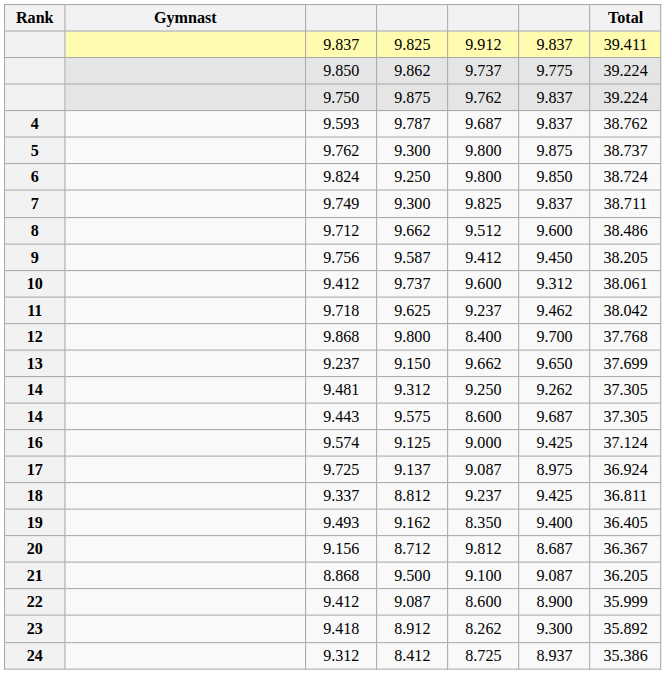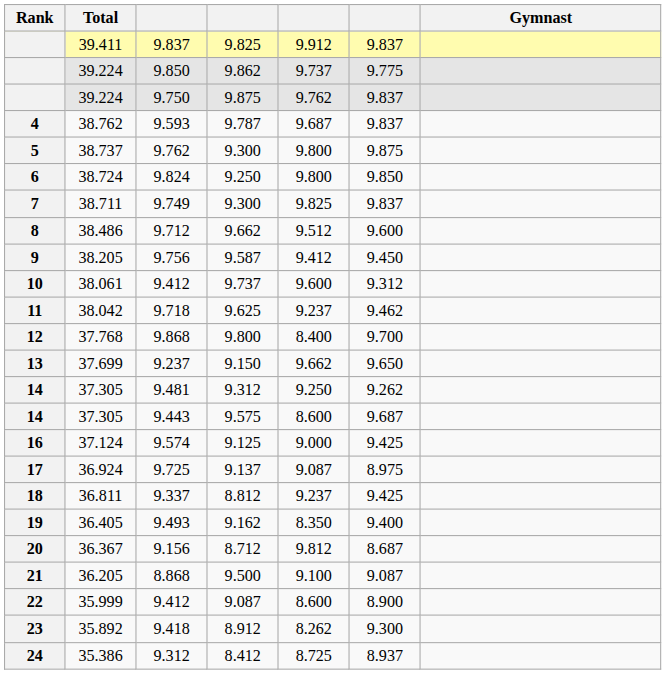 <table class="wikitable sortable" style="text-align:center; font-size:95%">
 <tr>
 <th scope="col" style="width:50px;">Rank</th>
-<th scope="col" style="width:220px;">Gymnast</th>
+<th scope="col" style="width:60px;">Total</th>
 <th scope="col" style="width:60px;"></th>
 <th scope="col" style="width:60px;"></th>
 <th scope="col" style="width:60px;"></th>
 <th scope="col" style="width:60px;"></th>
-<th scope="col" style="width:60px;">Total</th>
+<th scope="col" style="width:220px;">Gymnast</th>
 </tr>
 <tr style="background:#fffcaf;">
 <th scope=row style="text-align:center"></th>
-<td align=left></td>
+<td>39.411</td>
 <td>9.837</td>
 <td>9.825</td>
 <td>9.912</td>
 <td>9.837</td>
-<td>39.411</td>
+<td align=left></td>
 </tr>
 <tr style="background:#e5e5e5;">
 <th scope=row style="text-align:center"></th>
-<td align=left></td>
+<td>39.224</td>
 <td>9.850</td>
 <td>9.862</td>
 <td>9.737</td>
 <td>9.775</td>
-<td>39.224</td>
+<td align=left></td>
 </tr>
 <tr style="background:#e5e5e5;">
 <th scope=row style="text-align:center"></th>
-<td align=left></td>
+<td>39.224</td>
 <td>9.750</td>
 <td>9.875</td>
 <td>9.762</td>
 <td>9.837</td>
-<td>39.224</td>
+<td align=left></td>
 </tr>
 <tr>
 <th scope=row style="text-align:center">4</th>
-<td align=left></td>
+<td>38.762</td>
 <td>9.593</td>
 <td>9.787</td>
 <td>9.687</td>
 <td>9.837</td>
-<td>38.762</td>
+<td align=left></td>
 </tr>
 <tr>
 <th scope=row style="text-align:center">5</th>
-<td align=left></td>
+<td>38.737</td>
 <td>9.762</td>
 <td>9.300</td>
 <td>9.800</td>
 <td>9.875</td>
-<td>38.737</td>
+<td align=left></td>
 </tr>
 <tr>
 <th scope=row style="text-align:center">6</th>
-<td align=left></td>
+<td>38.724</td>
 <td>9.824</td>
 <td>9.250</td>
 <td>9.800</td>
 <td>9.850</td>
-<td>38.724</td>
+<td align=left></td>
 </tr>
 <tr>
 <th scope=row style="text-align:center">7</th>
-<td align=left></td>
+<td>38.711</td>
 <td>9.749</td>
 <td>9.300</td>
 <td>9.825</td>
 <td>9.837</td>
-<td>38.711</td>
+<td align=left></td>
 </tr>
 <tr>
 <th scope=row style="text-align:center">8</th>
-<td align=left></td>
+<td>38.486</td>
 <td>9.712</td>
 <td>9.662</td>
 <td>9.512</td>
 <td>9.600</td>
-<td>38.486</td>
+<td align=left></td>
 </tr>
 <tr>
 <th scope=row style="text-align:center">9</th>
-<td align=left></td>
+<td>38.205</td>
 <td>9.756</td>
 <td>9.587</td>
 <td>9.412</td>
 <td>9.450</td>
-<td>38.205</td>
+<td align=left></td>
 </tr>
 <tr>
 <th scope=row style="text-align:center">10</th>
-<td align=left></td>
+<td>38.061</td>
 <td>9.412</td>
 <td>9.737</td>
 <td>9.600</td>
 <td>9.312</td>
-<td>38.061</td>
+<td align=left></td>
 </tr>
 <tr>
 <th scope=row style="text-align:center">11</th>
-<td align=left></td>
+<td>38.042</td>
 <td>9.718</td>
 <td>9.625</td>
 <td>9.237</td>
 <td>9.462</td>
-<td>38.042</td>
+<td align=left></td>
 </tr>
 <tr>
 <th scope=row style="text-align:center">12</th>
-<td align=left></td>
+<td>37.768</td>
 <td>9.868</td>
 <td>9.800</td>
 <td>8.400</td>
 <td>9.700</td>
-<td>37.768</td>
+<td align=left></td>
 </tr>
 <tr>
 <th scope=row style="text-align:center">13</th>
-<td align=left></td>
+<td>37.699</td>
 <td>9.237</td>
 <td>9.150</td>
 <td>9.662</td>
 <td>9.650</td>
-<td>37.699</td>
+<td align=left></td>
 </tr>
 <tr>
 <th scope=row style="text-align:center">14</th>
-<td align=left></td>
+<td>37.305</td>
 <td>9.481</td>
 <td>9.312</td>
 <td>9.250</td>
 <td>9.262</td>
-<td>37.305</td>
+<td align=left></td>
 </tr>
 <tr>
 <th scope=row style="text-align:center">14</th>
-<td align=left></td>
+<td>37.305</td>
 <td>9.443</td>
 <td>9.575</td>
 <td>8.600</td>
 <td>9.687</td>
-<td>37.305</td>
+<td align=left></td>
 </tr>
 <tr>
 <th scope=row style="text-align:center">16</th>
-<td align=left></td>
+<td>37.124</td>
 <td>9.574</td>
 <td>9.125</td>
 <td>9.000</td>
 <td>9.425</td>
-<td>37.124</td>
+<td align=left></td>
 </tr>
 <tr>
 <th scope=row style="text-align:center">17</th>
-<td align=left></td>
+<td>36.924</td>
 <td>9.725</td>
 <td>9.137</td>
 <td>9.087</td>
 <td>8.975</td>
-<td>36.924</td>
+<td align=left></td>
 </tr>
 <tr>
 <th scope=row style="text-align:center">18</th>
-<td align=left></td>
+<td>36.811</td>
 <td>9.337</td>
 <td>8.812</td>
 <td>9.237</td>
 <td>9.425</td>
-<td>36.811</td>
+<td align=left></td>
 </tr>
 <tr>
 <th scope=row style="text-align:center">19</th>
-<td align=left></td>
+<td>36.405</td>
 <td>9.493</td>
 <td>9.162</td>
 <td>8.350</td>
 <td>9.400</td>
-<td>36.405</td>
+<td align=left></td>
 </tr>
 <tr>
 <th scope=row style="text-align:center">20</th>
-<td align=left></td>
+<td>36.367</td>
 <td>9.156</td>
 <td>8.712</td>
 <td>9.812</td>
 <td>8.687</td>
-<td>36.367</td>
+<td align=left></td>
 </tr>
 <tr>
 <th scope=row style="text-align:center">21</th>
-<td align=left></td>
+<td>36.205</td>
 <td>8.868</td>
 <td>9.500</td>
 <td>9.100</td>
 <td>9.087</td>
-<td>36.205</td>
+<td align=left></td>
 </tr>
 <tr>
 <th scope=row style="text-align:center">22</th>
-<td align=left></td>
+<td>35.999</td>
 <td>9.412</td>
 <td>9.087</td>
 <td>8.600</td>
 <td>8.900</td>
-<td>35.999</td>
+<td align=left></td>
 </tr>
 <tr>
 <th scope=row style="text-align:center">23</th>
-<td align=left></td>
+<td>35.892</td>
 <td>9.418</td>
 <td>8.912</td>
 <td>8.262</td>
 <td>9.300</td>
-<td>35.892</td>
+<td align=left></td>
 </tr>
 <tr>
 <th scope=row style="text-align:center">24</th>
-<td align=left></td>
+<td>35.386</td>
 <td>9.312</td>
 <td>8.412</td>
 <td>8.725</td>
 <td>8.937</td>
-<td>35.386</td>
+<td align=left></td>
 </tr>
 </table>
